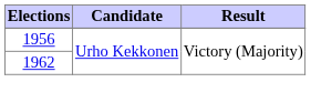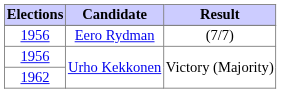 <table class="toccolours" border=1 cellspacing=0 cellpadding=2 style="text-align:center; border-collapse:collapse;">
 <tr style="background:#ccccff">
 <th>Elections</th>
 <th>Candidate</th>
 <th>Result</th>
 </tr>
 <tr style="background:#ccccff">
 </tr>
 <tr>
 <td><a href='#'>1956</a></td>
+<td rowspan=1><a href='#'>Eero Rydman</a></td>
+<td>(7/7)</td>
+</tr>
+<tr>
+<td><a href='#'>1956</a></td>
 <td rowspan=2><a href='#'>Urho Kekkonen</a></td>
 <td rowspan=2>Victory (Majority)</td>
 </tr>
 <tr>
 <td><a href='#'>1962</a></td>
 </tr>
 </table>
